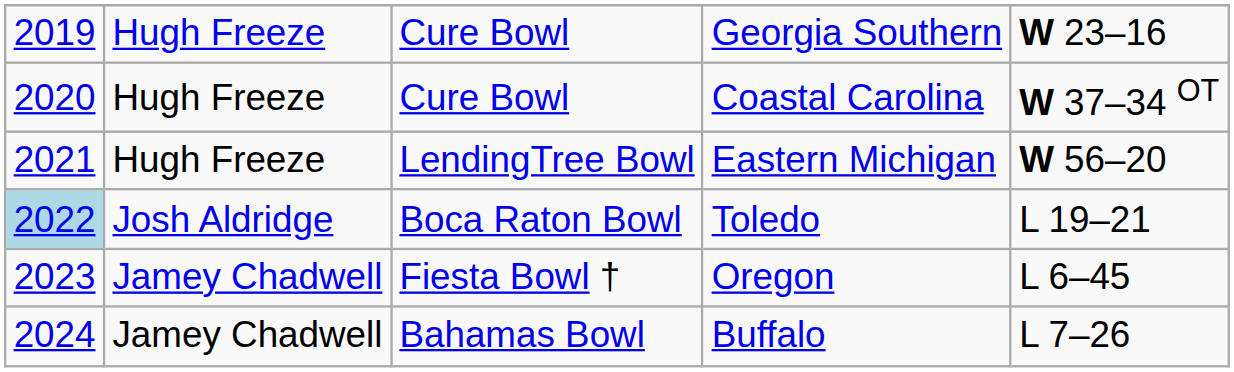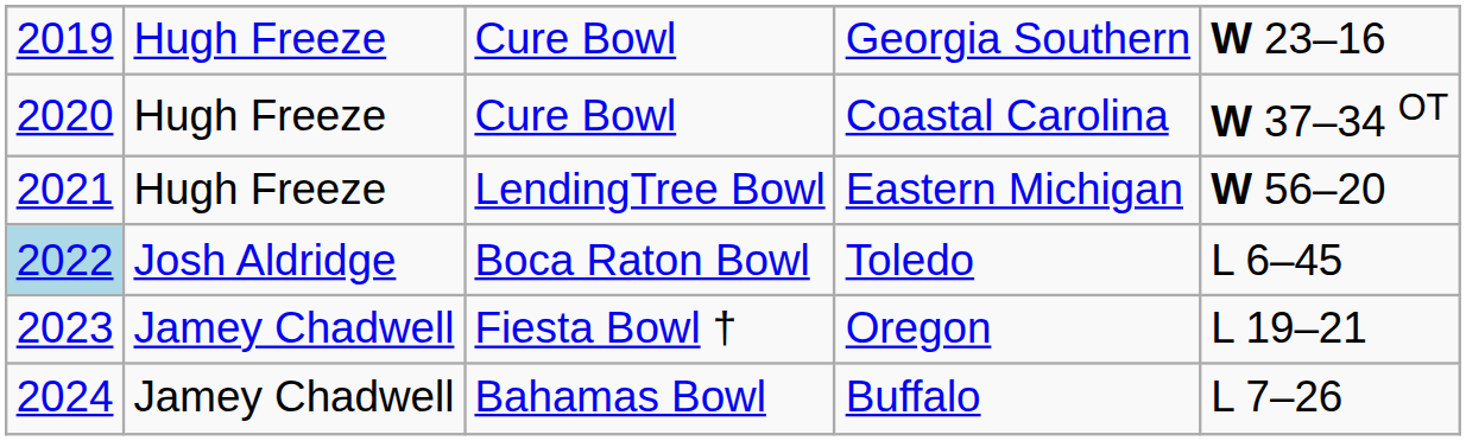 <table class="wikitable">
 <tr>
 </tr>
 <tr>
 <td><a href='#'>2019</a></td>
 <td><a href='#'>Hugh Freeze</a></td>
 <td><a href='#'>Cure Bowl</a></td>
 <td><a href='#'>Georgia Southern</a></td>
 <td><strong>W</strong> 23–16</td>
 </tr>
 <tr>
 <td><a href='#'>2020</a></td>
 <td>Hugh Freeze</td>
 <td><a href='#'>Cure Bowl</a></td>
 <td><a href='#'>Coastal Carolina</a></td>
 <td><strong>W</strong> 37–34 <sup>OT</sup></td>
 </tr>
 <tr>
 <td><a href='#'>2021</a></td>
 <td>Hugh Freeze</td>
 <td><a href='#'>LendingTree Bowl</a></td>
 <td><a href='#'>Eastern Michigan</a></td>
 <td><strong>W</strong> 56–20</td>
 </tr>
 <tr>
 <td style="background: lightblue;"><a href='#'>2022</a></td>
 <td><a href='#'>Josh Aldridge</a></td>
 <td><a href='#'>Boca Raton Bowl</a></td>
 <td><a href='#'>Toledo</a></td>
-<td>L 19–21</td>
+<td>L 6–45</td>
 </tr>
 <tr>
 <td><a href='#'>2023</a></td>
 <td><a href='#'>Jamey Chadwell</a></td>
 <td><a href='#'> Fiesta Bowl</a> †</td>
 <td><a href='#'>Oregon</a></td>
-<td>L 6–45</td>
+<td>L 19–21</td>
 </tr>
 <tr>
 <td><a href='#'>2024</a></td>
 <td>Jamey Chadwell</td>
 <td><a href='#'>Bahamas Bowl</a></td>
 <td><a href='#'>Buffalo</a></td>
 <td>L 7–26</td>
 </tr>
 </table>
